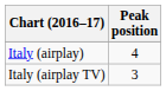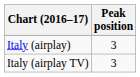 <table class="wikitable sortable plainrowheaders">
 <tr>
 <th scope="col">Chart (2016–17)</th>
 <th scope="col">Peak<br>position</th>
 </tr>
 <tr>
 </tr>
 <tr>
 </tr>
 <tr>
 <td><a href='#'>Italy</a> (airplay)</td>
-<td align="center">4</td>
+<td align="center">3</td>
 </tr>
 <tr>
 <td>Italy (airplay TV)</td>
 <td align="center">3</td>
 </tr>
 </table>
